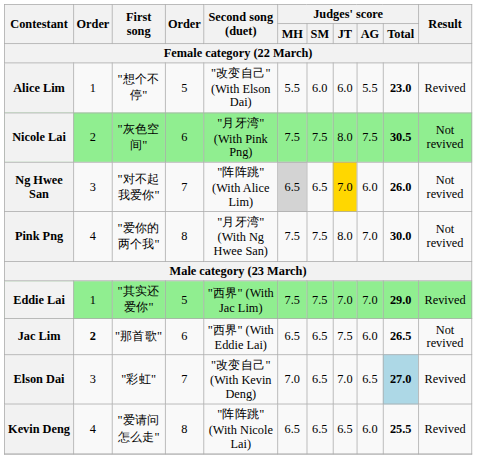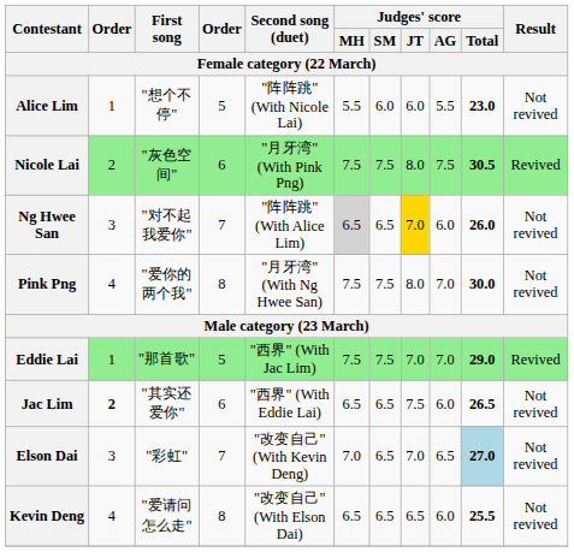 <table class="wikitable plainrowheaders" style="text-align:center;">
 <tr>
 <th rowspan=2 scope="col" style="width:8em;">Contestant</th>
 <th rowspan=2 scope="col">Order</th>
 <th rowspan=2 scope="col" style="width:14em;">First song</th>
 <th rowspan=2 scope="col">Order</th>
 <th rowspan=2 scope="col" style="width:20em;">Second song (duet)</th>
 <th colspan=5 scope="col">Judges' score</th>
 <th rowspan=2 scope="col" style="width:7em;">Result</th>
 </tr>
 <tr>
 <th style="width:2.7em;">MH</th>
 <th style="width:2.7em;">SM</th>
 <th style="width:2.7em;">JT</th>
 <th style="width:2.7em;">AG</th>
 <th style="width:3.6em;">Total</th>
 </tr>
 <tr>
 <th colspan=11>Female category (22 March)</th>
 </tr>
 <tr>
 <th scope="row">Alice Lim</th>
 <td>1</td>
 <td>"想个不停"</td>
 <td>5</td>
-<td>"改变自己" (With Elson Dai)</td>
+<td>"阵阵跳" (With Nicole Lai)</td>
 <td>5.5</td>
 <td>6.0</td>
 <td>6.0</td>
 <td>5.5</td>
 <td><strong>23.0</strong></td>
-<td>Revived</td>
+<td>Not revived</td>
 </tr>
 <tr style="background:lightgreen;">
 <th scope="row">Nicole Lai</th>
 <td>2</td>
 <td>"灰色空间"</td>
 <td>6</td>
 <td>"月牙湾" (With Pink Png)</td>
 <td>7.5</td>
 <td>7.5</td>
 <td>8.0</td>
 <td>7.5</td>
 <td><strong>30.5</strong></td>
-<td>Not revived</td>
+<td>Revived</td>
 </tr>
 <tr>
 <th scope="row">Ng Hwee San</th>
 <td>3</td>
 <td>"对不起我爱你"</td>
 <td>7</td>
 <td>"阵阵跳" (With Alice Lim)</td>
 <td style="background: lightgrey;">6.5</td>
 <td>6.5</td>
 <td style="background: gold;">7.0</td>
 <td>6.0</td>
 <td><strong>26.0</strong></td>
 <td>Not revived</td>
 </tr>
 <tr>
 <th scope="row">Pink Png</th>
 <td>4</td>
 <td>"爱你的两个我"</td>
 <td>8</td>
 <td>"月牙湾" (With Ng Hwee San)</td>
 <td>7.5</td>
 <td>7.5</td>
 <td>8.0</td>
 <td>7.0</td>
 <td><strong>30.0</strong></td>
 <td>Not revived</td>
 </tr>
 <tr>
 <th colspan=11>Male category (23 March)</th>
 </tr>
 <tr style="background:lightgreen;">
 <th scope="row">Eddie Lai</th>
 <td>1</td>
-<td>"其实还爱你"</td>
+<td>"那首歌"</td>
 <td>5</td>
 <td>"西界" (With Jac Lim)</td>
 <td>7.5</td>
 <td>7.5</td>
 <td>7.0</td>
 <td>7.0</td>
 <td><strong>29.0</strong></td>
 <td>Revived</td>
 </tr>
 <tr>
 <th scope="row">Jac Lim</th>
 <td><strong>2</strong></td>
-<td>"那首歌"</td>
+<td>"其实还爱你"</td>
 <td>6</td>
 <td>"西界" (With Eddie Lai)</td>
 <td>6.5</td>
 <td>6.5</td>
 <td>7.5</td>
 <td>6.0</td>
 <td><strong>26.5</strong></td>
 <td>Not revived</td>
 </tr>
 <tr>
 <th scope="row">Elson Dai</th>
 <td>3</td>
 <td>"彩虹"</td>
 <td>7</td>
 <td>"改变自己" (With Kevin Deng)</td>
 <td>7.0</td>
 <td>6.5</td>
 <td>7.0</td>
 <td>6.5</td>
 <td style="background: lightblue;"><strong>27.0</strong></td>
-<td>Revived</td>
+<td>Not revived</td>
 </tr>
 <tr>
 <th scope="row">Kevin Deng</th>
 <td>4</td>
 <td>"爱请问怎么走"</td>
 <td>8</td>
-<td>"阵阵跳" (With Nicole Lai)</td>
+<td>"改变自己" (With Elson Dai)</td>
 <td>6.5</td>
 <td>6.5</td>
 <td>6.5</td>
 <td>6.0</td>
 <td><strong>25.5</strong></td>
-<td>Revived</td>
+<td>Not revived</td>
 </tr>
 <tr>
 </tr>
 </table>
